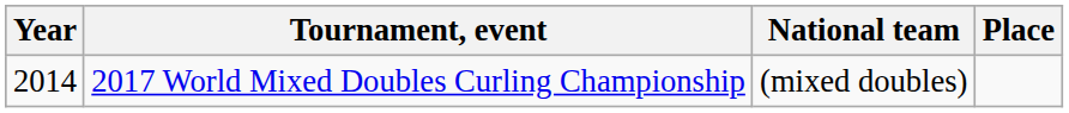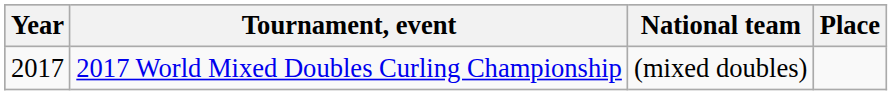 <table class="wikitable">
 <tr>
 <th scope="col">Year</th>
 <th scope="col">Tournament, event</th>
 <th scope="col">National team</th>
 <th scope="col">Place</th>
 </tr>
 <tr>
-<td>2014</td>
+<td>2017</td>
 <td><a href='#'>2017 World Mixed Doubles Curling Championship</a></td>
 <td> (mixed doubles)</td>
 <td></td>
 </tr>
 </table>
